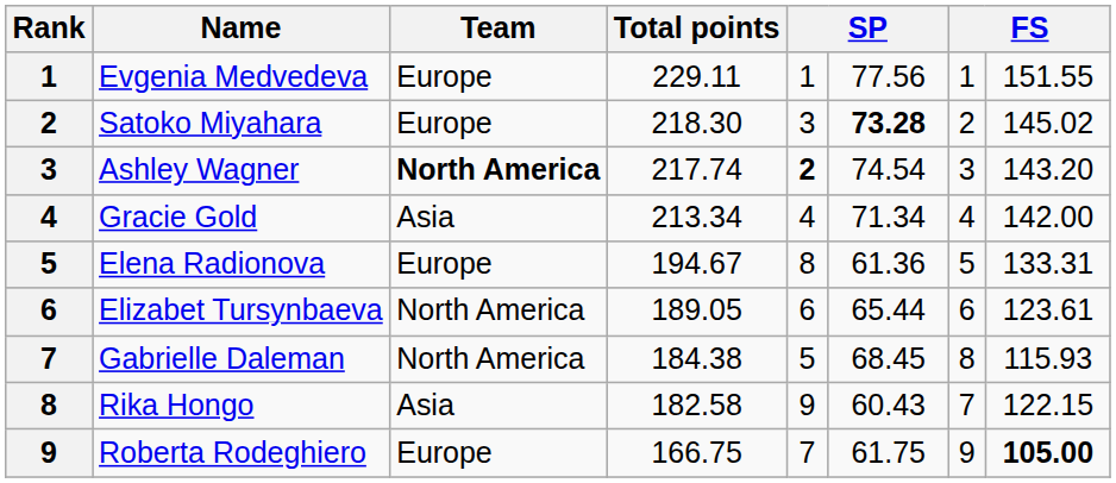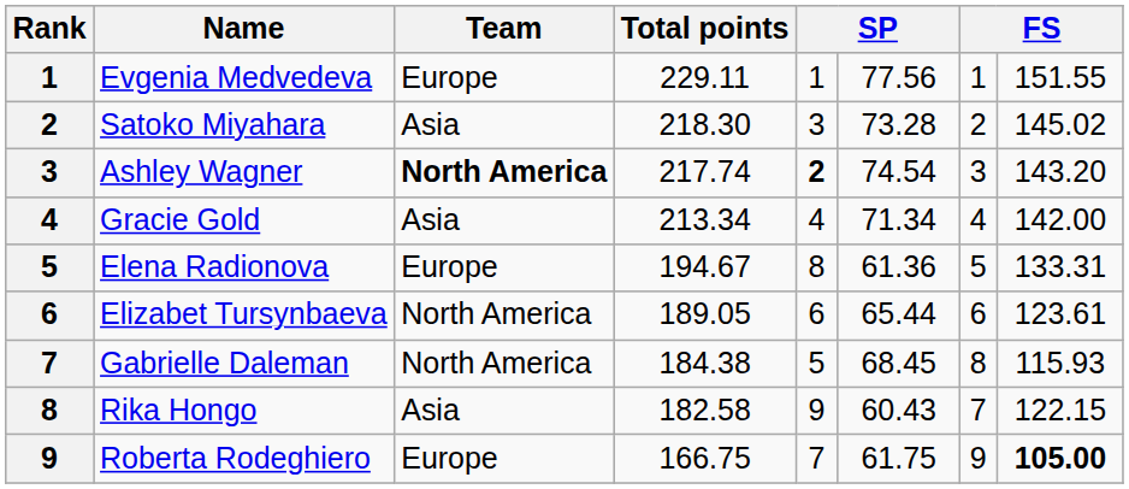 <table class="wikitable sortable">
 <tr>
 <th>Rank</th>
 <th>Name</th>
 <th>Team</th>
 <th>Total points</th>
 <th colspan="2" width="80px"><a href='#'>SP</a></th>
 <th colspan="2" width="80px"><a href='#'>FS</a></th>
 </tr>
 <tr>
 <th>1</th>
 <td><a href='#'>Evgenia Medvedeva</a></td>
 <td>Europe</td>
 <td align="center">229.11</td>
 <td align="center">1</td>
 <td align="center">77.56</td>
 <td align="center">1</td>
 <td align="center">151.55</td>
 </tr>
 <tr>
 <th>2</th>
 <td><a href='#'>Satoko Miyahara</a></td>
-<td>Europe</td>
+<td>Asia</td>
 <td align="center">218.30</td>
 <td align="center">3</td>
-<td align="center"><strong>73.28</strong></td>
+<td align="center">73.28</td>
 <td align="center">2</td>
 <td align="center">145.02</td>
 </tr>
 <tr>
 <th>3</th>
 <td><a href='#'>Ashley Wagner</a></td>
 <td><strong>North America</strong></td>
 <td align="center">217.74</td>
 <td align="center"><strong>2</strong></td>
 <td align="center">74.54</td>
 <td align="center">3</td>
 <td align="center">143.20</td>
 </tr>
 <tr>
 <th>4</th>
 <td><a href='#'>Gracie Gold</a></td>
 <td>Asia</td>
 <td align="center">213.34</td>
 <td align="center">4</td>
 <td align="center">71.34</td>
 <td align="center">4</td>
 <td align="center">142.00</td>
 </tr>
 <tr>
 <th>5</th>
 <td><a href='#'>Elena Radionova</a></td>
 <td>Europe</td>
 <td align="center">194.67</td>
 <td align="center">8</td>
 <td align="center">61.36</td>
 <td align="center">5</td>
 <td align="center">133.31</td>
 </tr>
 <tr>
 <th>6</th>
 <td><a href='#'>Elizabet Tursynbaeva</a></td>
 <td>North America</td>
 <td align="center">189.05</td>
 <td align="center">6</td>
 <td align="center">65.44</td>
 <td align="center">6</td>
 <td align="center">123.61</td>
 </tr>
 <tr>
 <th>7</th>
 <td><a href='#'>Gabrielle Daleman</a></td>
 <td>North America</td>
 <td align="center">184.38</td>
 <td align="center">5</td>
 <td align="center">68.45</td>
 <td align="center">8</td>
 <td align="center">115.93</td>
 </tr>
 <tr>
 <th>8</th>
 <td><a href='#'>Rika Hongo</a></td>
 <td>Asia</td>
 <td align="center">182.58</td>
 <td align="center">9</td>
 <td align="center">60.43</td>
 <td align="center">7</td>
 <td align="center">122.15</td>
 </tr>
 <tr>
 <th>9</th>
 <td><a href='#'>Roberta Rodeghiero</a></td>
 <td>Europe</td>
 <td align="center">166.75</td>
 <td align="center">7</td>
 <td align="center">61.75</td>
 <td align="center">9</td>
 <td align="center"><strong>105.00</strong></td>
 </tr>
 </table>
